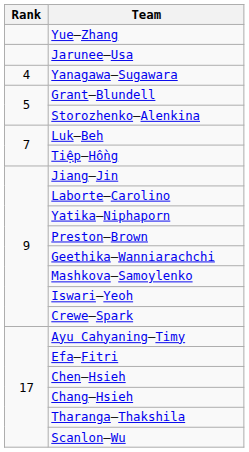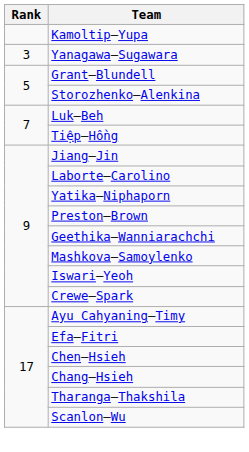 <table class="wikitable" style="text-align: center;">
 <tr>
 <th width=40>Rank</th>
 <th width=200>Team</th>
 </tr>
 <tr>
 <td></td>
-<td align="left"> <a href='#'>Yue</a>–<a href='#'>Zhang</a></td>
+<td align="left"> <a href='#'>Kamoltip</a>–<a href='#'>Yupa</a></td>
 </tr>
 <tr>
-<td></td>
-<td align="left"> <a href='#'>Jarunee</a>–<a href='#'>Usa</a></td>
-</tr>
-<tr>
-<td>4</td>
+<td>3</td>
 <td align="left"> <a href='#'>Yanagawa</a>–<a href='#'>Sugawara</a></td>
 </tr>
 <tr>
 <td rowspan=2>5</td>
 <td align="left"> <a href='#'>Grant</a>–<a href='#'>Blundell</a></td>
 </tr>
 <tr>
 <td align="left"> <a href='#'>Storozhenko</a>–<a href='#'>Alenkina</a></td>
 </tr>
 <tr>
 <td rowspan=2>7</td>
 <td align="left"> <a href='#'>Luk</a>–<a href='#'>Beh</a></td>
 </tr>
 <tr>
 <td align="left"> <a href='#'>Tiệp</a>–<a href='#'>Hồng</a></td>
 </tr>
 <tr>
 <td rowspan=8>9</td>
 <td align="left"> <a href='#'>Jiang</a>–<a href='#'>Jin</a></td>
 </tr>
 <tr>
 <td align="left"> <a href='#'>Laborte</a>–<a href='#'>Carolino</a></td>
 </tr>
 <tr>
 <td align="left"> <a href='#'>Yatika</a>–<a href='#'>Niphaporn</a></td>
 </tr>
 <tr>
 <td align="left"> <a href='#'>Preston</a>–<a href='#'>Brown</a></td>
 </tr>
 <tr>
 <td align="left"> <a href='#'>Geethika</a>–<a href='#'>Wanniarachchi</a></td>
 </tr>
 <tr>
 <td align="left"> <a href='#'>Mashkova</a>–<a href='#'>Samoylenko</a></td>
 </tr>
 <tr>
 <td align="left"> <a href='#'>Iswari</a>–<a href='#'>Yeoh</a></td>
 </tr>
 <tr>
 <td align="left"> <a href='#'>Crewe</a>–<a href='#'>Spark</a></td>
 </tr>
 <tr>
 <td rowspan=6>17</td>
 <td align="left"> <a href='#'>Ayu Cahyaning</a>–<a href='#'>Timy</a></td>
 </tr>
 <tr>
 <td align="left"> <a href='#'>Efa</a>–<a href='#'>Fitri</a></td>
 </tr>
 <tr>
 <td align="left"> <a href='#'>Chen</a>–<a href='#'>Hsieh</a></td>
 </tr>
 <tr>
 <td align="left"> <a href='#'>Chang</a>–<a href='#'>Hsieh</a></td>
 </tr>
 <tr>
 <td align="left"> <a href='#'>Tharanga</a>–<a href='#'>Thakshila</a></td>
 </tr>
 <tr>
 <td align="left"> <a href='#'>Scanlon</a>–<a href='#'>Wu</a></td>
 </tr>
 </table>
